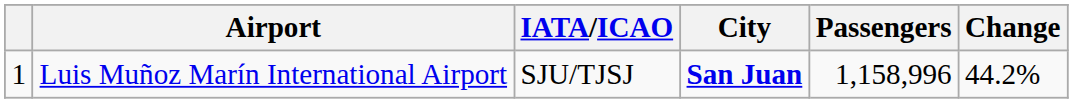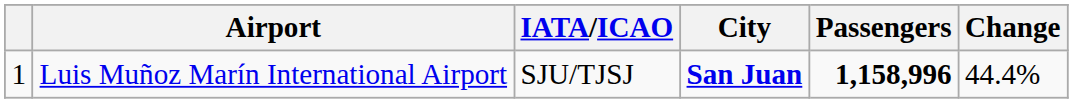 <table class="wikitable sortable">
 <tr>
 <th></th>
 <th>Airport</th>
 <th><a href='#'>IATA</a>/<a href='#'>ICAO</a></th>
 <th>City</th>
 <th>Passengers</th>
 <th>Change</th>
 </tr>
 <tr>
 <td>1</td>
 <td><a href='#'>Luis Muñoz Marín International Airport</a></td>
 <td>SJU/TJSJ</td>
 <td><strong><a href='#'>San Juan</a></strong></td>
-<td align="right">1,158,996</td>
-<td> 44.2%</td>
+<td align="right"><strong>1,158,996</strong></td>
+<td> 44.4%</td>
 </tr>
 </table>
